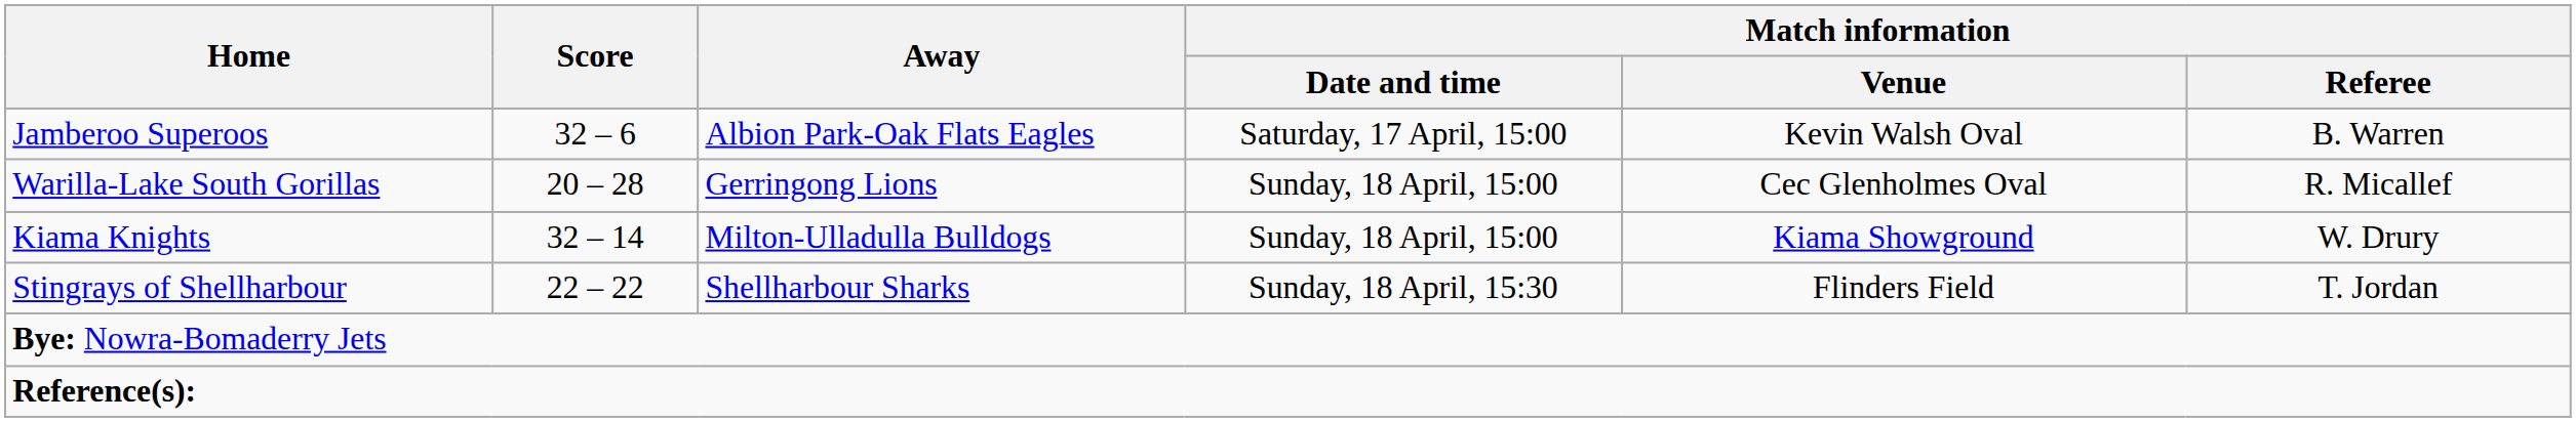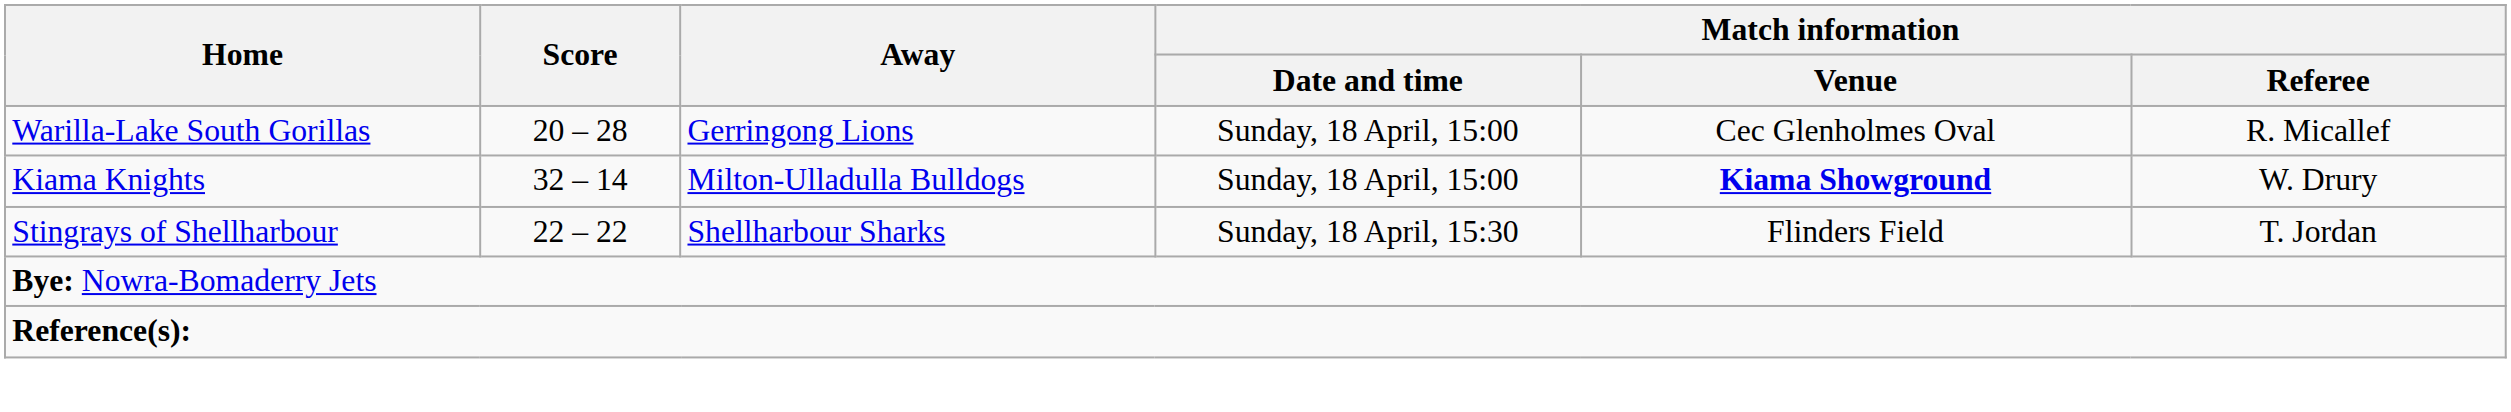 <table class="wikitable" width="100% text-align:center;">
 <tr>
 <th rowspan="2" width="19%">Home</th>
 <th rowspan="2" width="8%">Score</th>
 <th rowspan="2" width="19%">Away</th>
 <th colspan="3">Match information</th>
 </tr>
 <tr bgcolor="#CCCCCC">
 <th width="17%">Date and time</th>
 <th width="22%">Venue</th>
 <th>Referee</th>
-</tr>
-<tr>
-<td> <a href='#'>Jamberoo Superoos</a></td>
-<td style="text-align:center;">32 – 6</td>
-<td> <a href='#'>Albion Park-Oak Flats Eagles</a></td>
-<td style="text-align:center;">Saturday, 17 April, 15:00</td>
-<td style="text-align:center;">Kevin Walsh Oval</td>
-<td style="text-align:center;">B. Warren</td>
 </tr>
 <tr>
 <td> <a href='#'>Warilla-Lake South Gorillas</a></td>
 <td style="text-align:center;">20 – 28</td>
 <td> <a href='#'>Gerringong Lions</a></td>
 <td style="text-align:center;">Sunday, 18 April, 15:00</td>
 <td style="text-align:center;">Cec Glenholmes Oval</td>
 <td style="text-align:center;">R. Micallef</td>
 </tr>
 <tr>
 <td> <a href='#'>Kiama Knights</a></td>
 <td style="text-align:center;">32 – 14</td>
 <td> <a href='#'>Milton-Ulladulla Bulldogs</a></td>
 <td style="text-align:center;">Sunday, 18 April, 15:00</td>
-<td style="text-align:center;"><a href='#'>Kiama Showground</a></td>
+<td style="text-align:center;"><strong><a href='#'>Kiama Showground</a></strong></td>
 <td style="text-align:center;">W. Drury</td>
 </tr>
 <tr>
 <td> <a href='#'>Stingrays of Shellharbour</a></td>
 <td style="text-align:center;">22 – 22</td>
 <td> <a href='#'>Shellharbour Sharks</a></td>
 <td style="text-align:center;">Sunday, 18 April, 15:30</td>
 <td style="text-align:center;">Flinders Field</td>
 <td style="text-align:center;">T. Jordan</td>
 </tr>
 <tr>
 <td colspan="6" align="centre"><strong>Bye:</strong>  <a href='#'>Nowra-Bomaderry Jets</a></td>
 </tr>
 <tr>
 <td colspan="6"><strong>Reference(s):</strong> </td>
 </tr>
 </table>
